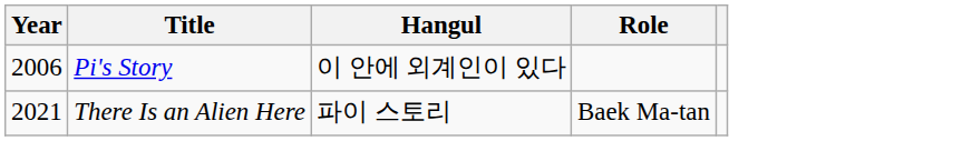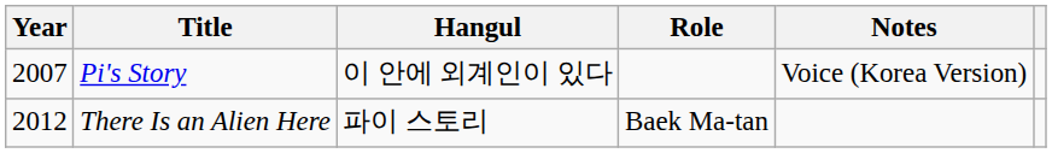 <table class="wikitable">
 <tr>
 <th>Year</th>
 <th>Title</th>
 <th>Hangul</th>
 <th>Role</th>
+<th>Notes</th>
 <th scope="col" class="unsortable"></th>
 </tr>
 <tr>
-<td>2006</td>
+<td>2007</td>
 <td><em><a href='#'>Pi's Story</a></em></td>
 <td>이 안에 외계인이 있다</td>
 <td></td>
+<td>Voice (Korea Version)</td>
 <td></td>
 </tr>
 <tr>
-<td>2021</td>
+<td>2012</td>
 <td><em>There Is an Alien Here</em></td>
 <td>파이 스토리</td>
 <td>Baek Ma-tan</td>
 <td></td>
+<td></td>
 </tr>
 </table>
